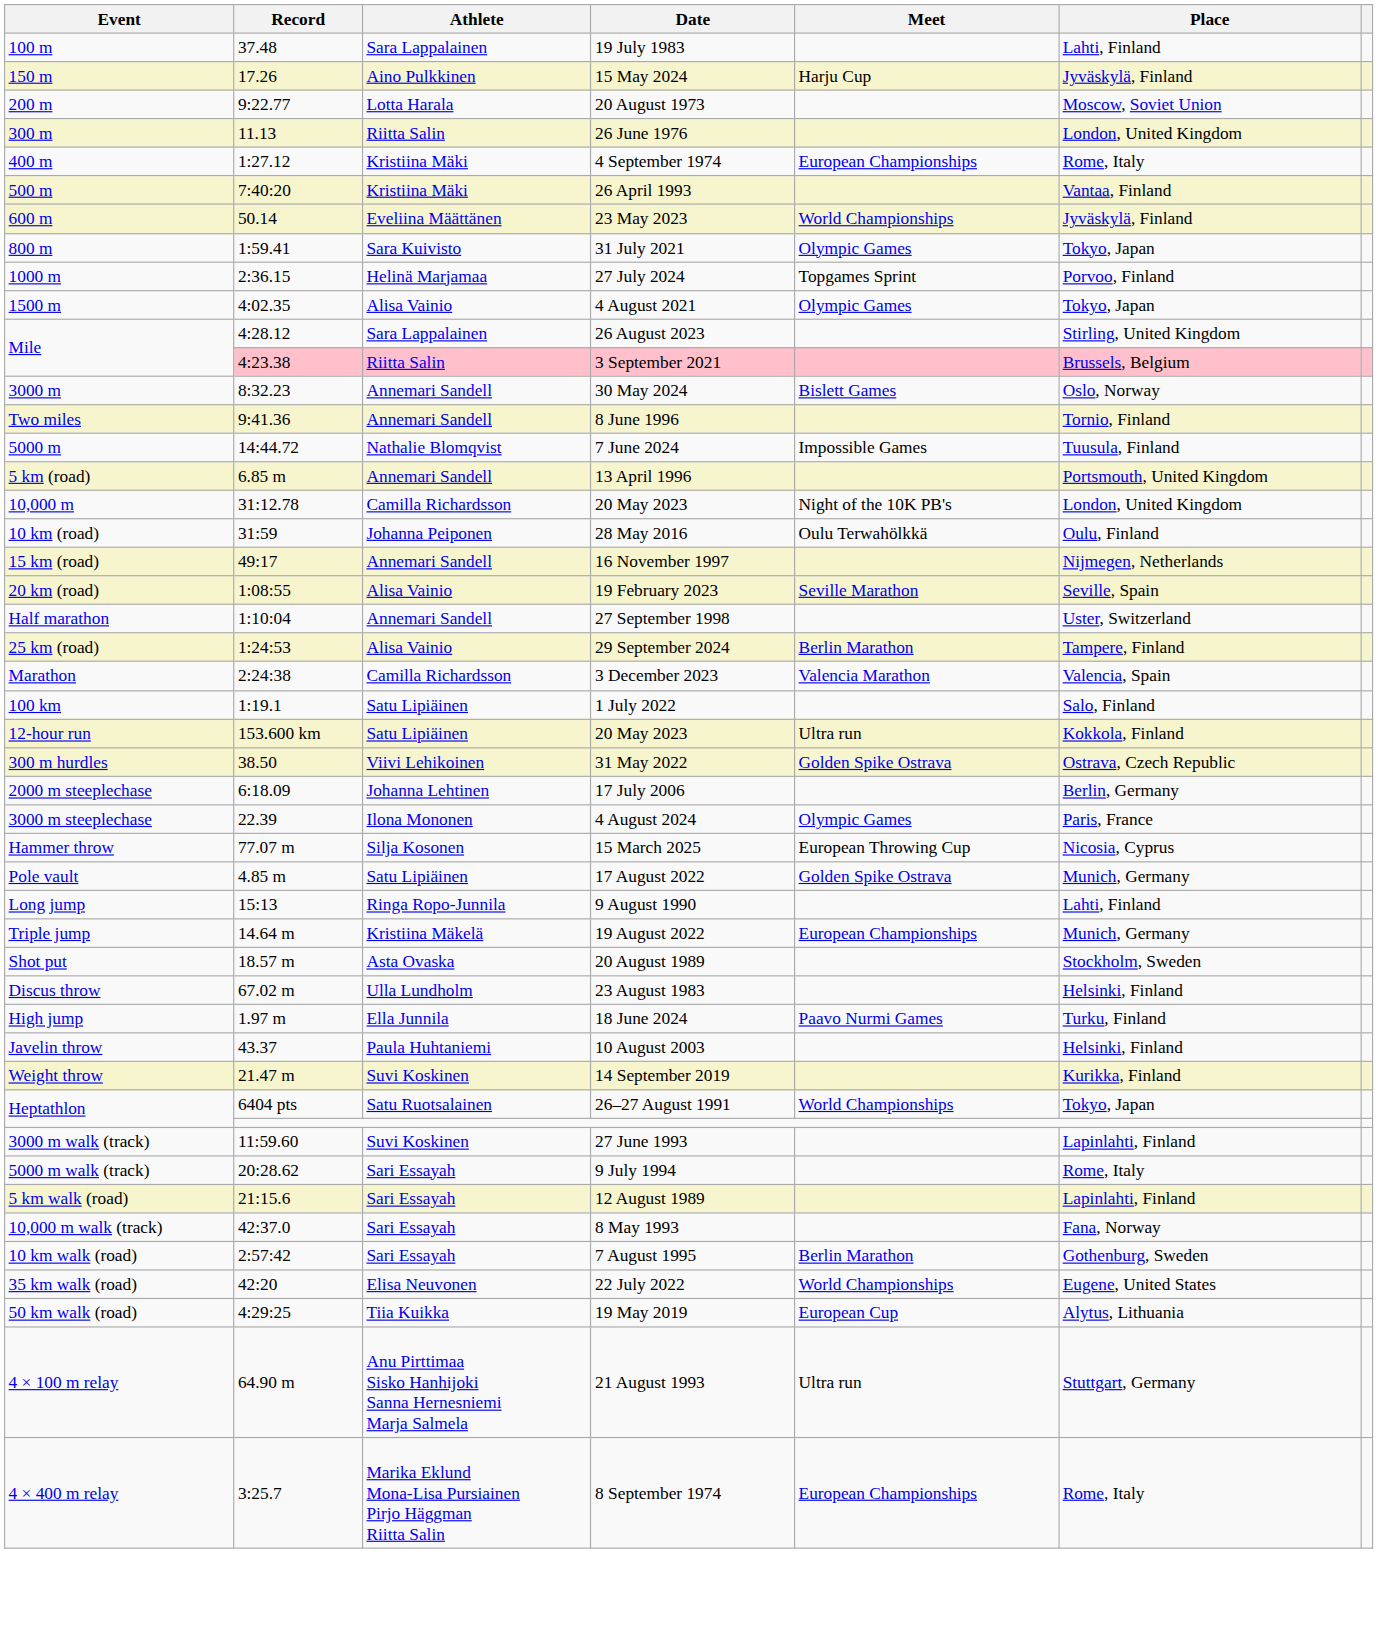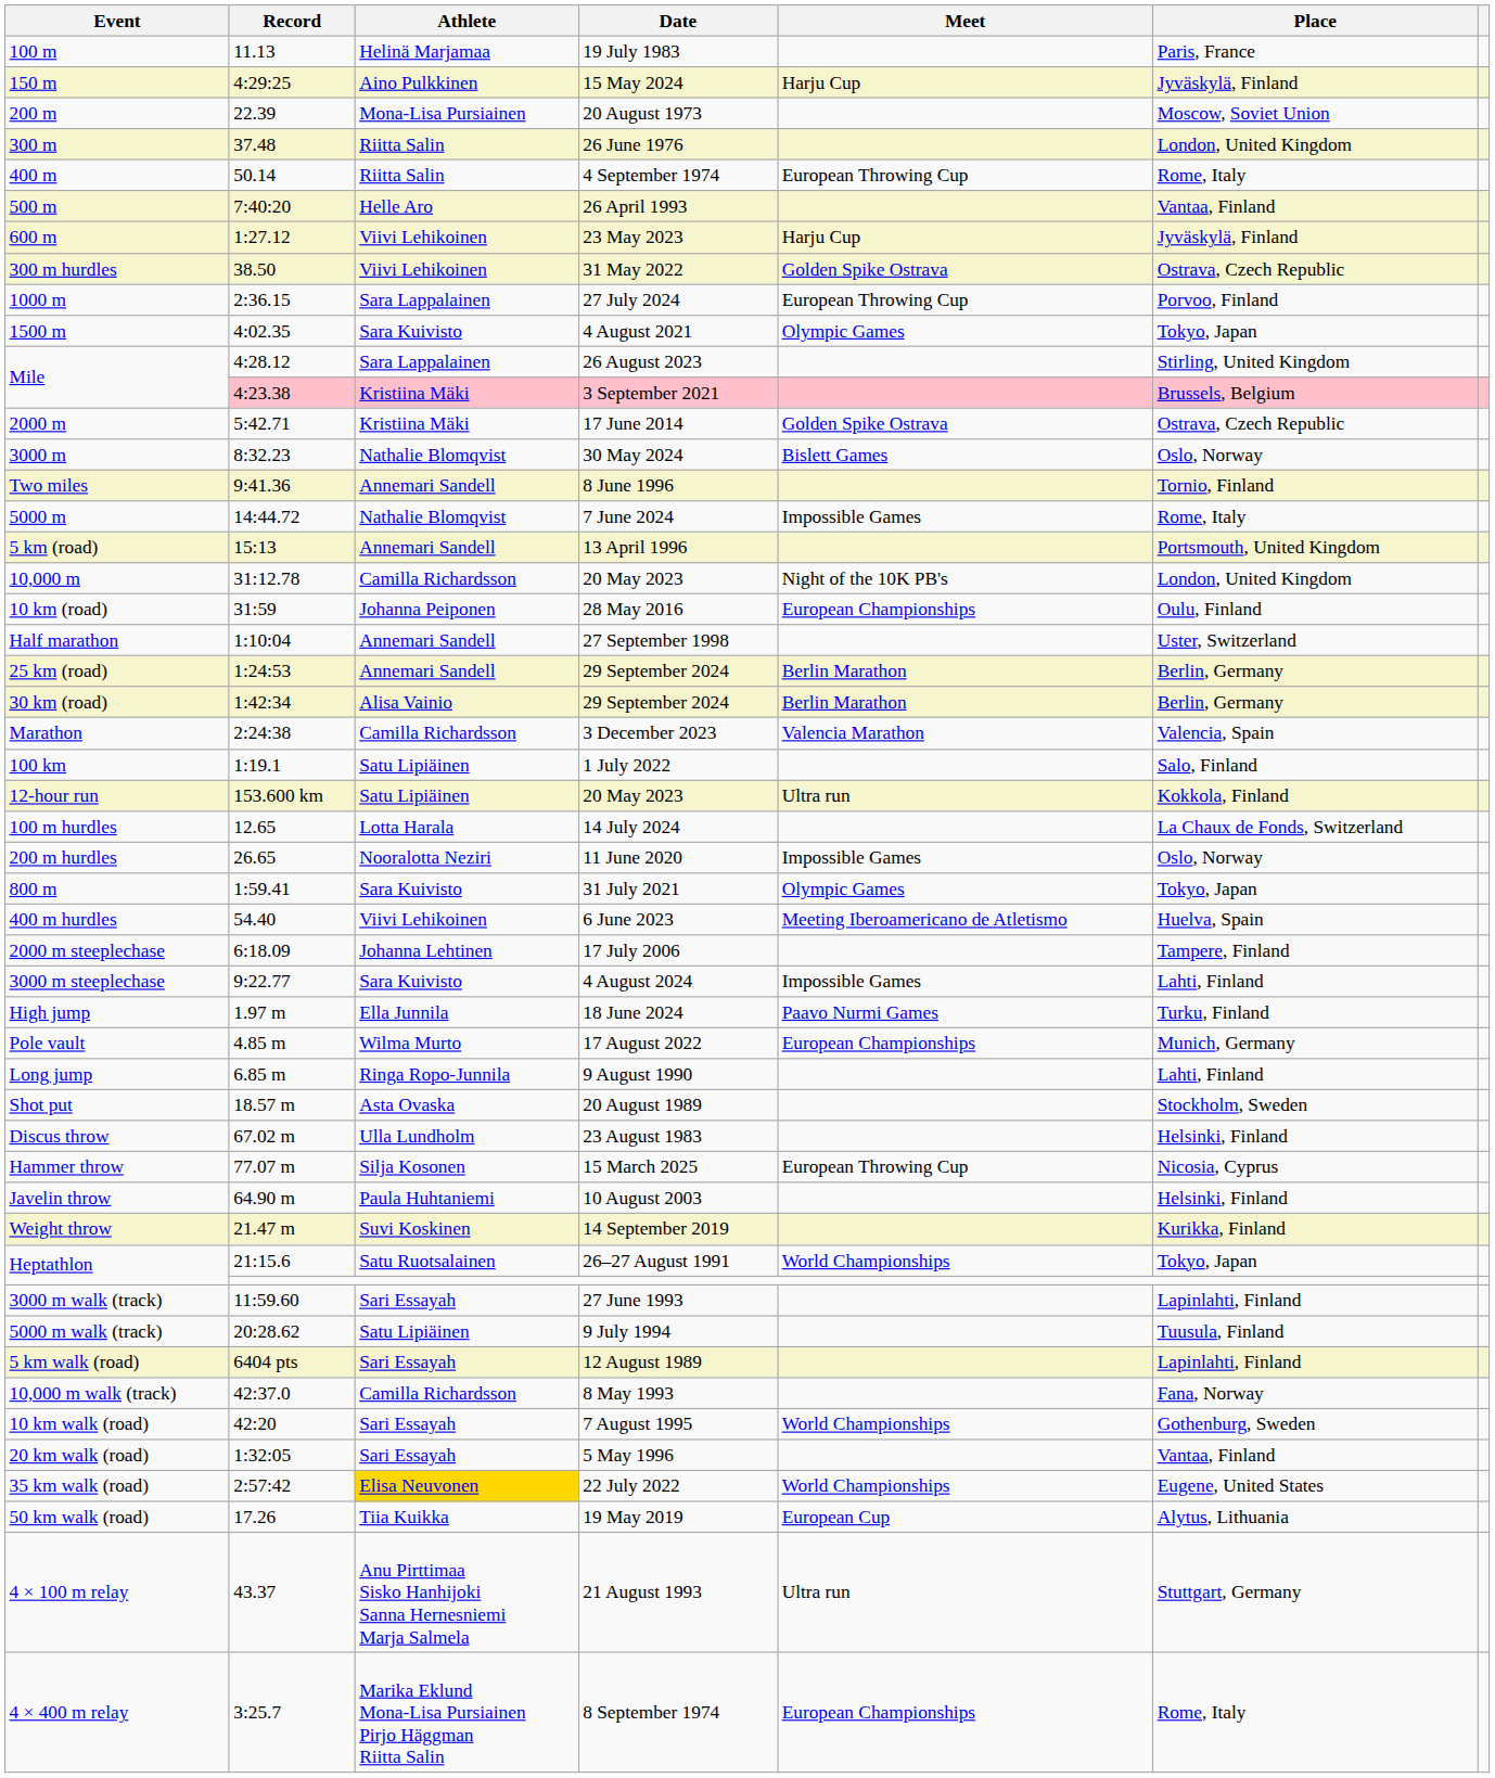 <table class="wikitable" style="font-size:95%; width: 95%;">
 <tr>
 <th>Event</th>
 <th>Record</th>
 <th>Athlete</th>
 <th>Date</th>
 <th>Meet</th>
 <th>Place</th>
 <th></th>
 </tr>
 <tr>
 <td><a href='#'>100 m</a></td>
-<td>37.48</td>
-<td><a href='#'>Sara Lappalainen</a></td>
+<td>11.13 </td>
+<td><a href='#'>Helinä Marjamaa</a></td>
 <td>19 July 1983</td>
 <td></td>
-<td><a href='#'>Lahti</a>, Finland</td>
+<td><a href='#'>Paris</a>, France</td>
 <td></td>
 </tr>
 <tr style="background:#f6F5CE;">
 <td><a href='#'>150 m</a></td>
-<td>17.26 </td>
+<td>4:29:25</td>
 <td><a href='#'>Aino Pulkkinen</a></td>
 <td>15 May 2024</td>
 <td>Harju Cup</td>
 <td><a href='#'>Jyväskylä</a>, Finland</td>
 <td></td>
 </tr>
 <tr>
 <td><a href='#'>200 m</a></td>
-<td>9:22.77</td>
-<td><a href='#'>Lotta Harala</a></td>
+<td>22.39 </td>
+<td><a href='#'>Mona-Lisa Pursiainen</a></td>
 <td>20 August 1973</td>
 <td></td>
 <td><a href='#'>Moscow</a>, <a href='#'>Soviet Union</a></td>
 <td></td>
 </tr>
 <tr style="background:#f6F5CE;">
 <td><a href='#'>300 m</a></td>
-<td>11.13 </td>
+<td>37.48</td>
 <td><a href='#'>Riitta Salin</a></td>
 <td>26 June 1976</td>
 <td></td>
 <td><a href='#'>London</a>, United Kingdom</td>
 <td></td>
 </tr>
 <tr>
 <td><a href='#'>400 m</a></td>
-<td>1:27.12</td>
-<td><a href='#'>Kristiina Mäki</a></td>
+<td>50.14</td>
+<td><a href='#'>Riitta Salin</a></td>
 <td>4 September 1974</td>
-<td><a href='#'>European Championships</a></td>
+<td>European Throwing Cup</td>
 <td><a href='#'>Rome</a>, Italy</td>
 <td></td>
 </tr>
 <tr style="background:#f6F5CE;">
 <td><a href='#'>500 m</a></td>
 <td>7:40:20</td>
-<td><a href='#'>Kristiina Mäki</a></td>
+<td><a href='#'>Helle Aro</a></td>
 <td>26 April 1993</td>
 <td></td>
 <td><a href='#'>Vantaa</a>, Finland</td>
 <td></td>
 </tr>
 <tr style="background:#f6F5CE;">
 <td><a href='#'>600 m</a></td>
-<td>50.14</td>
-<td><a href='#'>Eveliina Määttänen</a></td>
+<td>1:27.12</td>
+<td><a href='#'>Viivi Lehikoinen</a></td>
 <td>23 May 2023</td>
-<td><a href='#'>World Championships</a></td>
+<td>Harju Cup</td>
 <td><a href='#'>Jyväskylä</a>, Finland</td>
 <td></td>
 </tr>
-<tr>
-<td><a href='#'>800 m</a></td>
-<td>1:59.41</td>
-<td><a href='#'>Sara Kuivisto</a></td>
-<td>31 July 2021</td>
-<td><a href='#'>Olympic Games</a></td>
-<td><a href='#'>Tokyo</a>, Japan</td>
+<tr style="background:#f6F5CE;">
+<td><a href='#'>300 m hurdles</a></td>
+<td>38.50</td>
+<td><a href='#'>Viivi Lehikoinen</a></td>
+<td>31 May 2022</td>
+<td><a href='#'>Golden Spike Ostrava</a></td>
+<td><a href='#'>Ostrava</a>, Czech Republic</td>
 <td></td>
 </tr>
 <tr>
 <td><a href='#'>1000 m</a></td>
 <td>2:36.15</td>
-<td><a href='#'>Helinä Marjamaa</a></td>
+<td><a href='#'>Sara Lappalainen</a></td>
 <td>27 July 2024</td>
-<td>Topgames Sprint</td>
+<td>European Throwing Cup</td>
 <td><a href='#'>Porvoo</a>, Finland</td>
 <td></td>
 </tr>
 <tr>
 <td><a href='#'>1500 m</a></td>
 <td>4:02.35</td>
-<td><a href='#'>Alisa Vainio</a></td>
+<td><a href='#'>Sara Kuivisto</a></td>
 <td>4 August 2021</td>
 <td><a href='#'>Olympic Games</a></td>
 <td><a href='#'>Tokyo</a>, Japan</td>
 <td></td>
 </tr>
 <tr>
 <td rowspan=2><a href='#'>Mile</a></td>
 <td>4:28.12</td>
 <td><a href='#'>Sara Lappalainen</a></td>
 <td>26 August 2023</td>
 <td></td>
 <td><a href='#'>Stirling</a>, United Kingdom</td>
 <td></td>
 </tr>
 <tr style="background:pink">
 <td>4:23.38</td>
-<td><a href='#'>Riitta Salin</a></td>
+<td><a href='#'>Kristiina Mäki</a></td>
 <td>3 September 2021</td>
 <td></td>
 <td><a href='#'>Brussels</a>, Belgium</td>
 <td></td>
 </tr>
 <tr>
+<td><a href='#'>2000 m</a></td>
+<td>5:42.71</td>
+<td><a href='#'>Kristiina Mäki</a></td>
+<td>17 June 2014</td>
+<td><a href='#'>Golden Spike Ostrava</a></td>
+<td><a href='#'>Ostrava</a>, Czech Republic</td>
+<td></td>
+</tr>
+<tr>
 <td><a href='#'>3000 m</a></td>
 <td>8:32.23</td>
-<td><a href='#'>Annemari Sandell</a></td>
+<td><a href='#'>Nathalie Blomqvist</a></td>
 <td>30 May 2024</td>
 <td><a href='#'>Bislett Games</a></td>
 <td><a href='#'>Oslo</a>, Norway</td>
 <td></td>
 </tr>
 <tr style="background:#f6F5CE;">
 <td><a href='#'>Two miles</a></td>
 <td>9:41.36</td>
 <td><a href='#'>Annemari Sandell</a></td>
 <td>8 June 1996</td>
 <td></td>
 <td><a href='#'>Tornio</a>, Finland</td>
 <td></td>
 </tr>
 <tr>
 <td><a href='#'>5000 m</a></td>
 <td>14:44.72</td>
 <td><a href='#'>Nathalie Blomqvist</a></td>
 <td>7 June 2024</td>
 <td>Impossible Games</td>
-<td><a href='#'>Tuusula</a>, Finland</td>
+<td><a href='#'>Rome</a>, Italy</td>
 <td></td>
 </tr>
 <tr style="background:#f6F5CE;">
 <td><a href='#'>5 km</a> (road)</td>
-<td>6.85 m </td>
+<td>15:13</td>
 <td><a href='#'>Annemari Sandell</a></td>
 <td>13 April 1996</td>
 <td></td>
 <td><a href='#'>Portsmouth</a>, United Kingdom</td>
 <td></td>
 </tr>
 <tr>
 <td><a href='#'>10,000 m</a></td>
 <td>31:12.78</td>
 <td><a href='#'>Camilla Richardsson</a></td>
 <td>20 May 2023</td>
 <td>Night of the 10K PB's</td>
 <td><a href='#'>London</a>, United Kingdom</td>
 <td></td>
 </tr>
 <tr>
 <td><a href='#'>10 km</a> (road)</td>
 <td>31:59</td>
 <td><a href='#'>Johanna Peiponen</a></td>
 <td>28 May 2016</td>
-<td>Oulu Terwahölkkä</td>
+<td><a href='#'>European Championships</a></td>
 <td><a href='#'>Oulu</a>, Finland</td>
-<td></td>
-</tr>
-<tr style="background:#f6F5CE;">
-<td><a href='#'>15 km</a> (road)</td>
-<td>49:17</td>
-<td><a href='#'>Annemari Sandell</a></td>
-<td>16 November 1997</td>
-<td></td>
-<td><a href='#'>Nijmegen</a>, Netherlands</td>
-<td></td>
-</tr>
-<tr style="background:#f6F5CE;">
-<td><a href='#'>20 km</a> (road)</td>
-<td>1:08:55</td>
-<td><a href='#'>Alisa Vainio</a></td>
-<td>19 February 2023</td>
-<td><a href='#'>Seville Marathon</a></td>
-<td><a href='#'>Seville</a>, Spain</td>
 <td></td>
 </tr>
 <tr>
 <td><a href='#'>Half marathon</a></td>
 <td>1:10:04</td>
 <td><a href='#'>Annemari Sandell</a></td>
 <td>27 September 1998</td>
 <td></td>
 <td><a href='#'>Uster</a>, Switzerland</td>
 <td></td>
 </tr>
 <tr style="background:#f6F5CE;">
 <td><a href='#'>25 km</a> (road)</td>
 <td>1:24:53</td>
+<td><a href='#'>Annemari Sandell</a></td>
+<td>29 September 2024</td>
+<td><a href='#'>Berlin Marathon</a></td>
+<td><a href='#'>Berlin</a>, Germany</td>
+<td></td>
+</tr>
+<tr style="background:#f6F5CE;">
+<td><a href='#'>30 km</a> (road)</td>
+<td>1:42:34</td>
 <td><a href='#'>Alisa Vainio</a></td>
 <td>29 September 2024</td>
 <td><a href='#'>Berlin Marathon</a></td>
-<td><a href='#'>Tampere</a>, Finland</td>
+<td><a href='#'>Berlin</a>, Germany</td>
 <td></td>
 </tr>
 <tr>
 <td><a href='#'>Marathon</a></td>
 <td>2:24:38</td>
 <td><a href='#'>Camilla Richardsson</a></td>
 <td>3 December 2023</td>
 <td><a href='#'>Valencia Marathon</a></td>
 <td><a href='#'>Valencia</a>, Spain</td>
 <td></td>
 </tr>
 <tr>
 <td><a href='#'>100 km</a></td>
 <td>1:19.1 </td>
 <td><a href='#'>Satu Lipiäinen</a></td>
 <td>1 July 2022</td>
 <td></td>
 <td><a href='#'>Salo</a>, Finland</td>
 <td></td>
 </tr>
 <tr style="background:#f6F5CE;">
 <td><a href='#'>12-hour run</a></td>
 <td>153.600 km</td>
 <td><a href='#'>Satu Lipiäinen</a></td>
 <td>20 May 2023</td>
 <td>Ultra run</td>
 <td><a href='#'>Kokkola</a>, Finland</td>
 <td></td>
 </tr>
-<tr style="background:#f6F5CE;">
-<td><a href='#'>300 m hurdles</a></td>
-<td>38.50</td>
+<tr>
+<td><a href='#'>100 m hurdles</a></td>
+<td>12.65 </td>
+<td><a href='#'>Lotta Harala</a></td>
+<td>14 July 2024</td>
+<td></td>
+<td><a href='#'>La Chaux de Fonds</a>, Switzerland</td>
+<td></td>
+</tr>
+<tr>
+<td><a href='#'>200 m hurdles</a></td>
+<td>26.65 </td>
+<td><a href='#'>Nooralotta Neziri</a></td>
+<td>11 June 2020</td>
+<td>Impossible Games</td>
+<td><a href='#'>Oslo</a>, Norway</td>
+<td></td>
+</tr>
+<tr>
+<td><a href='#'>800 m</a></td>
+<td>1:59.41</td>
+<td><a href='#'>Sara Kuivisto</a></td>
+<td>31 July 2021</td>
+<td><a href='#'>Olympic Games</a></td>
+<td><a href='#'>Tokyo</a>, Japan</td>
+<td></td>
+</tr>
+<tr>
+<td><a href='#'>400 m hurdles</a></td>
+<td>54.40</td>
 <td><a href='#'>Viivi Lehikoinen</a></td>
-<td>31 May 2022</td>
-<td><a href='#'>Golden Spike Ostrava</a></td>
-<td><a href='#'>Ostrava</a>, Czech Republic</td>
+<td>6 June 2023</td>
+<td><a href='#'>Meeting Iberoamericano de Atletismo</a></td>
+<td><a href='#'>Huelva</a>, Spain</td>
 <td></td>
 </tr>
 <tr>
 <td><a href='#'>2000 m steeplechase</a></td>
 <td>6:18.09</td>
 <td><a href='#'>Johanna Lehtinen</a></td>
 <td>17 July 2006</td>
 <td></td>
-<td><a href='#'>Berlin</a>, Germany</td>
+<td><a href='#'>Tampere</a>, Finland</td>
 <td></td>
 </tr>
 <tr>
 <td><a href='#'>3000 m steeplechase</a></td>
-<td>22.39 </td>
-<td><a href='#'>Ilona Mononen</a></td>
+<td>9:22.77</td>
+<td><a href='#'>Sara Kuivisto</a></td>
 <td>4 August 2024</td>
-<td><a href='#'>Olympic Games</a></td>
-<td><a href='#'>Paris</a>, France</td>
+<td>Impossible Games</td>
+<td><a href='#'>Lahti</a>, Finland</td>
 <td></td>
 </tr>
 <tr>
-<td><a href='#'>Hammer throw</a></td>
-<td>77.07 m</td>
-<td><a href='#'>Silja Kosonen</a></td>
-<td>15 March 2025</td>
-<td>European Throwing Cup</td>
-<td><a href='#'>Nicosia</a>, Cyprus</td>
+<td><a href='#'>High jump</a></td>
+<td>1.97 m</td>
+<td><a href='#'>Ella Junnila</a></td>
+<td>18 June 2024</td>
+<td><a href='#'>Paavo Nurmi Games</a></td>
+<td><a href='#'>Turku</a>, Finland</td>
 <td></td>
 </tr>
 <tr>
 <td><a href='#'>Pole vault</a></td>
 <td>4.85 m</td>
-<td><a href='#'>Satu Lipiäinen</a></td>
+<td><a href='#'>Wilma Murto</a></td>
 <td>17 August 2022</td>
-<td><a href='#'>Golden Spike Ostrava</a></td>
+<td><a href='#'>European Championships</a></td>
 <td><a href='#'>Munich</a>, Germany</td>
 <td></td>
 </tr>
 <tr>
 <td><a href='#'>Long jump</a></td>
-<td>15:13</td>
+<td>6.85 m </td>
 <td><a href='#'>Ringa Ropo-Junnila</a></td>
 <td>9 August 1990</td>
 <td></td>
 <td><a href='#'>Lahti</a>, Finland</td>
-<td></td>
-</tr>
-<tr>
-<td><a href='#'>Triple jump</a></td>
-<td>14.64 m </td>
-<td><a href='#'>Kristiina Mäkelä</a></td>
-<td>19 August 2022</td>
-<td><a href='#'>European Championships</a></td>
-<td><a href='#'>Munich</a>, Germany</td>
 <td></td>
 </tr>
 <tr>
 <td><a href='#'>Shot put</a></td>
 <td>18.57 m</td>
 <td><a href='#'>Asta Ovaska</a></td>
 <td>20 August 1989</td>
 <td></td>
 <td><a href='#'>Stockholm</a>, Sweden</td>
 <td></td>
 </tr>
 <tr>
 <td><a href='#'>Discus throw</a></td>
 <td>67.02 m</td>
 <td><a href='#'>Ulla Lundholm</a></td>
 <td>23 August 1983</td>
 <td></td>
 <td><a href='#'>Helsinki</a>, Finland</td>
 <td></td>
 </tr>
 <tr>
-<td><a href='#'>High jump</a></td>
-<td>1.97 m</td>
-<td><a href='#'>Ella Junnila</a></td>
-<td>18 June 2024</td>
-<td><a href='#'>Paavo Nurmi Games</a></td>
-<td><a href='#'>Turku</a>, Finland</td>
+<td><a href='#'>Hammer throw</a></td>
+<td>77.07 m</td>
+<td><a href='#'>Silja Kosonen</a></td>
+<td>15 March 2025</td>
+<td>European Throwing Cup</td>
+<td><a href='#'>Nicosia</a>, Cyprus</td>
 <td></td>
 </tr>
 <tr>
 <td><a href='#'>Javelin throw</a></td>
-<td>43.37</td>
+<td>64.90 m</td>
 <td><a href='#'>Paula Huhtaniemi</a></td>
 <td>10 August 2003</td>
 <td></td>
 <td><a href='#'>Helsinki</a>, Finland</td>
 <td></td>
 </tr>
 <tr style="background:#f6F5CE;">
 <td><a href='#'>Weight throw</a></td>
 <td>21.47 m</td>
 <td><a href='#'>Suvi Koskinen</a></td>
 <td>14 September 2019</td>
 <td></td>
 <td><a href='#'>Kurikka</a>, Finland</td>
 <td></td>
 </tr>
 <tr>
 <td rowspan=2><a href='#'>Heptathlon</a></td>
-<td>6404 pts</td>
+<td>21:15.6</td>
 <td><a href='#'>Satu Ruotsalainen</a></td>
 <td>26–27 August 1991</td>
 <td><a href='#'>World Championships</a></td>
 <td><a href='#'>Tokyo</a>, Japan</td>
 <td></td>
 </tr>
 <tr>
 <td colspan=5></td>
 <td></td>
 </tr>
 <tr>
 <td><a href='#'>3000 m walk</a> (track)</td>
 <td>11:59.60</td>
-<td><a href='#'>Suvi Koskinen</a></td>
+<td><a href='#'>Sari Essayah</a></td>
 <td>27 June 1993</td>
 <td></td>
 <td><a href='#'>Lapinlahti</a>, Finland</td>
 <td></td>
 </tr>
 <tr>
 <td><a href='#'>5000 m walk</a> (track)</td>
 <td>20:28.62</td>
-<td><a href='#'>Sari Essayah</a></td>
+<td><a href='#'>Satu Lipiäinen</a></td>
 <td>9 July 1994</td>
 <td></td>
-<td><a href='#'>Rome</a>, Italy</td>
+<td><a href='#'>Tuusula</a>, Finland</td>
 <td></td>
 </tr>
 <tr style="background:#f6F5CE;">
 <td><a href='#'>5 km walk</a> (road)</td>
-<td>21:15.6</td>
+<td>6404 pts</td>
 <td><a href='#'>Sari Essayah</a></td>
 <td>12 August 1989</td>
 <td></td>
 <td><a href='#'>Lapinlahti</a>, Finland</td>
 <td></td>
 </tr>
 <tr>
 <td><a href='#'>10,000 m walk</a> (track)</td>
 <td>42:37.0 </td>
-<td><a href='#'>Sari Essayah</a></td>
+<td><a href='#'>Camilla Richardsson</a></td>
 <td>8 May 1993</td>
 <td></td>
 <td><a href='#'>Fana</a>, Norway</td>
 <td></td>
 </tr>
 <tr>
 <td><a href='#'>10 km walk</a> (road)</td>
-<td>2:57:42</td>
+<td>42:20</td>
 <td><a href='#'>Sari Essayah</a></td>
 <td>7 August 1995</td>
-<td><a href='#'>Berlin Marathon</a></td>
+<td><a href='#'>World Championships</a></td>
 <td><a href='#'>Gothenburg</a>, Sweden</td>
 <td></td>
 </tr>
 <tr>
+<td><a href='#'>20 km walk</a> (road)</td>
+<td>1:32:05</td>
+<td><a href='#'>Sari Essayah</a></td>
+<td>5 May 1996</td>
+<td></td>
+<td><a href='#'>Vantaa</a>, Finland</td>
+<td></td>
+</tr>
+<tr>
 <td><a href='#'>35 km walk</a> (road)</td>
-<td>42:20</td>
-<td><a href='#'>Elisa Neuvonen</a></td>
+<td>2:57:42</td>
+<td style="background: gold;"><a href='#'>Elisa Neuvonen</a></td>
 <td>22 July 2022</td>
 <td><a href='#'>World Championships</a></td>
 <td><a href='#'>Eugene</a>, United States</td>
 <td></td>
 </tr>
 <tr>
 <td><a href='#'>50 km walk</a> (road)</td>
-<td>4:29:25</td>
+<td>17.26 </td>
 <td><a href='#'>Tiia Kuikka</a></td>
 <td>19 May 2019</td>
 <td><a href='#'>European Cup</a></td>
 <td><a href='#'>Alytus</a>, Lithuania</td>
 <td></td>
 </tr>
 <tr>
 <td><a href='#'>4 × 100 m relay</a></td>
-<td>64.90 m</td>
+<td>43.37</td>
 <td><br><a href='#'>Anu Pirttimaa</a><br><a href='#'>Sisko Hanhijoki</a><br><a href='#'>Sanna Hernesniemi</a><br><a href='#'>Marja Salmela</a></td>
 <td>21 August 1993</td>
 <td>Ultra run</td>
 <td><a href='#'>Stuttgart</a>, Germany</td>
 <td></td>
 </tr>
 <tr>
 <td><a href='#'>4 × 400 m relay</a></td>
 <td>3:25.7</td>
 <td><br><a href='#'>Marika Eklund</a><br><a href='#'>Mona-Lisa Pursiainen</a><br><a href='#'>Pirjo Häggman</a><br><a href='#'>Riitta Salin</a></td>
 <td>8 September 1974</td>
 <td><a href='#'>European Championships</a></td>
 <td><a href='#'>Rome</a>, Italy</td>
 <td></td>
 </tr>
 </table>
